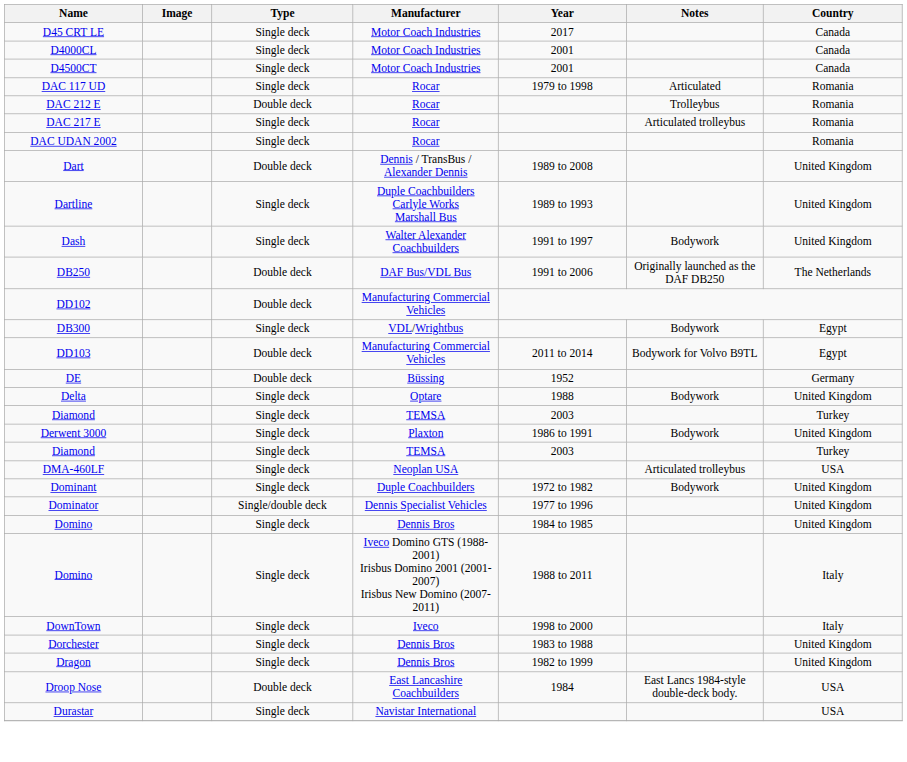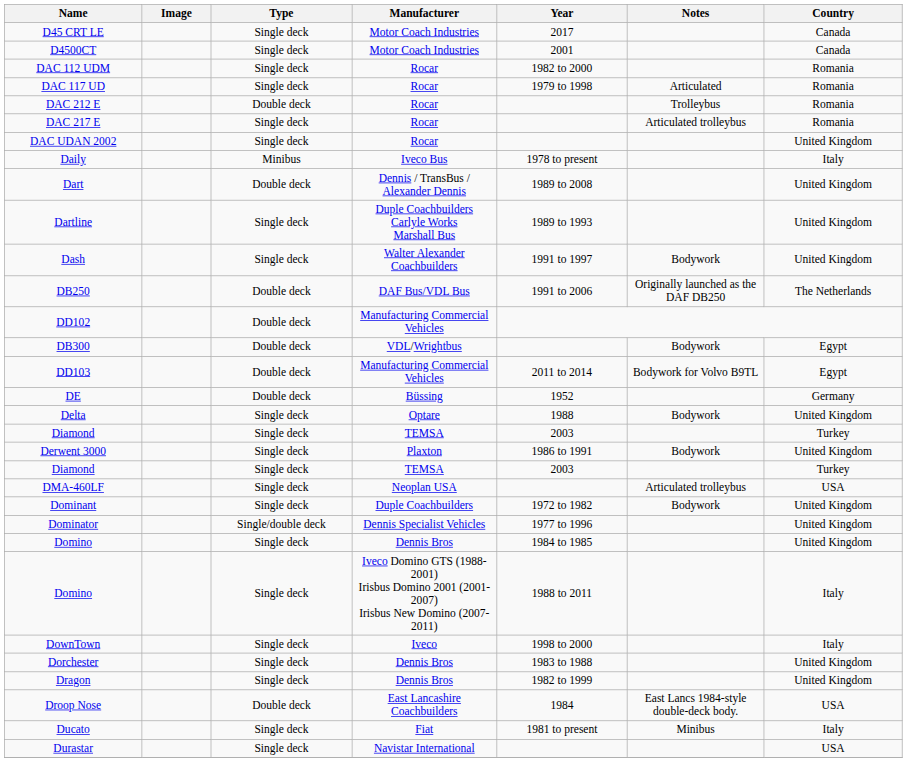 <table class="wikitable sortable sticky-header mw-datatable" style=text-align:center;>
 <tr>
 <th style="width:15em;">Name</th>
 <th style="width:7em;">Image</th>
 <th style="width:15em;">Type</th>
 <th style="width:15em;">Manufacturer</th>
 <th style="width:15em;">Year</th>
 <th class="unsortable", style="width:15em;">Notes</th>
 <th style="width:15em;">Country</th>
 </tr>
 <tr>
 <td><a href='#'>D45 CRT LE</a></td>
 <td></td>
 <td>Single deck</td>
 <td><a href='#'>Motor Coach Industries</a></td>
 <td>2017</td>
 <td></td>
 <td>Canada</td>
 </tr>
 <tr>
-<td><a href='#'>D4000CL</a></td>
+<td><a href='#'>D4500CT</a></td>
 <td></td>
 <td>Single deck</td>
 <td><a href='#'>Motor Coach Industries</a></td>
 <td>2001</td>
 <td></td>
 <td>Canada</td>
 </tr>
 <tr>
-<td><a href='#'>D4500CT</a></td>
+<td><a href='#'>DAC 112 UDM</a></td>
 <td></td>
 <td>Single deck</td>
-<td><a href='#'>Motor Coach Industries</a></td>
-<td>2001</td>
+<td><a href='#'>Rocar</a></td>
+<td>1982 to 2000</td>
 <td></td>
-<td>Canada</td>
+<td>Romania</td>
 </tr>
 <tr>
 <td><a href='#'>DAC 117 UD</a></td>
 <td></td>
 <td>Single deck</td>
 <td><a href='#'>Rocar</a></td>
 <td>1979 to 1998</td>
 <td>Articulated</td>
 <td>Romania</td>
 </tr>
 <tr>
 <td><a href='#'>DAC 212 E</a></td>
 <td></td>
 <td>Double deck</td>
 <td><a href='#'>Rocar</a></td>
 <td></td>
 <td>Trolleybus</td>
 <td>Romania</td>
 </tr>
 <tr>
 <td><a href='#'>DAC 217 E</a></td>
 <td></td>
 <td>Single deck</td>
 <td><a href='#'>Rocar</a></td>
 <td></td>
 <td>Articulated trolleybus</td>
 <td>Romania</td>
 </tr>
 <tr>
 <td><a href='#'>DAC UDAN 2002</a></td>
 <td></td>
 <td>Single deck</td>
 <td><a href='#'>Rocar</a></td>
 <td></td>
 <td></td>
-<td>Romania</td>
+<td>United Kingdom</td>
+</tr>
+<tr>
+<td><a href='#'>Daily</a></td>
+<td></td>
+<td>Minibus</td>
+<td><a href='#'>Iveco Bus</a></td>
+<td>1978 to present</td>
+<td></td>
+<td>Italy</td>
 </tr>
 <tr>
 <td><a href='#'>Dart</a></td>
 <td></td>
 <td>Double deck</td>
 <td><a href='#'>Dennis</a> / TransBus / <a href='#'>Alexander Dennis</a></td>
 <td>1989 to 2008</td>
 <td></td>
 <td>United Kingdom</td>
 </tr>
 <tr>
 <td><a href='#'>Dartline</a></td>
 <td></td>
 <td>Single deck</td>
 <td><a href='#'>Duple Coachbuilders</a><br><a href='#'>Carlyle Works</a><br><a href='#'>Marshall Bus</a></td>
 <td>1989 to 1993</td>
 <td></td>
 <td>United Kingdom</td>
 </tr>
 <tr>
 <td><a href='#'>Dash</a></td>
 <td></td>
 <td>Single deck</td>
 <td><a href='#'>Walter Alexander Coachbuilders</a></td>
 <td>1991 to 1997</td>
 <td>Bodywork</td>
 <td>United Kingdom</td>
 </tr>
 <tr>
 <td><a href='#'>DB250</a></td>
 <td></td>
 <td>Double deck</td>
 <td><a href='#'>DAF Bus/VDL Bus</a></td>
 <td>1991 to 2006</td>
 <td>Originally launched as the DAF DB250</td>
 <td>The Netherlands</td>
 </tr>
 <tr>
 <td><a href='#'>DD102</a></td>
 <td></td>
 <td>Double deck</td>
 <td><a href='#'>Manufacturing Commercial Vehicles</a></td>
 </tr>
 <tr>
 <td><a href='#'>DB300</a></td>
 <td></td>
-<td>Single deck</td>
+<td>Double deck</td>
 <td><a href='#'>VDL</a>/<a href='#'>Wrightbus</a></td>
 <td></td>
 <td>Bodywork</td>
 <td>Egypt</td>
 </tr>
 <tr>
 <td><a href='#'>DD103</a></td>
 <td></td>
 <td>Double deck</td>
 <td><a href='#'>Manufacturing Commercial Vehicles</a></td>
 <td>2011 to 2014</td>
 <td>Bodywork for Volvo B9TL</td>
 <td>Egypt</td>
 </tr>
 <tr>
 <td><a href='#'>DE</a></td>
 <td></td>
 <td>Double deck</td>
 <td><a href='#'>Büssing</a></td>
 <td>1952</td>
 <td></td>
 <td>Germany</td>
 </tr>
 <tr>
 <td><a href='#'>Delta</a></td>
 <td></td>
 <td>Single deck</td>
 <td><a href='#'>Optare</a></td>
 <td>1988</td>
 <td>Bodywork</td>
 <td>United Kingdom</td>
 </tr>
 <tr>
 <td><a href='#'>Diamond</a></td>
 <td></td>
 <td>Single deck</td>
 <td><a href='#'>TEMSA</a></td>
 <td>2003</td>
 <td></td>
 <td>Turkey</td>
 </tr>
 <tr>
 <td><a href='#'>Derwent 3000</a></td>
 <td></td>
 <td>Single deck</td>
 <td><a href='#'>Plaxton</a></td>
 <td>1986 to 1991</td>
 <td>Bodywork</td>
 <td>United Kingdom</td>
 </tr>
 <tr>
 <td><a href='#'>Diamond</a></td>
 <td></td>
 <td>Single deck</td>
 <td><a href='#'>TEMSA</a></td>
 <td>2003</td>
 <td></td>
 <td>Turkey</td>
 </tr>
 <tr>
 <td><a href='#'>DMA-460LF</a></td>
 <td></td>
 <td>Single deck</td>
 <td><a href='#'>Neoplan USA</a></td>
 <td></td>
 <td>Articulated trolleybus</td>
 <td>USA</td>
 </tr>
 <tr>
 <td><a href='#'>Dominant</a></td>
 <td></td>
 <td>Single deck</td>
 <td><a href='#'>Duple Coachbuilders</a></td>
 <td>1972 to 1982</td>
 <td>Bodywork</td>
 <td>United Kingdom</td>
 </tr>
 <tr>
 <td><a href='#'>Dominator</a></td>
 <td></td>
 <td>Single/double deck</td>
 <td><a href='#'>Dennis Specialist Vehicles</a></td>
 <td>1977 to 1996</td>
 <td></td>
 <td>United Kingdom</td>
 </tr>
 <tr>
 <td><a href='#'>Domino</a></td>
 <td></td>
 <td>Single deck</td>
 <td><a href='#'>Dennis Bros</a></td>
 <td>1984 to 1985</td>
 <td></td>
 <td>United Kingdom</td>
 </tr>
 <tr>
 <td><a href='#'>Domino</a></td>
 <td></td>
 <td>Single deck</td>
 <td><a href='#'>Iveco</a> Domino GTS (1988-2001)<br>Irisbus Domino 2001 (2001-2007)<br>Irisbus New Domino (2007-2011)</td>
 <td>1988 to 2011</td>
 <td></td>
 <td>Italy</td>
 </tr>
 <tr>
 <td><a href='#'>DownTown</a></td>
 <td></td>
 <td>Single deck</td>
 <td><a href='#'>Iveco</a></td>
 <td>1998 to 2000</td>
 <td></td>
 <td>Italy</td>
 </tr>
 <tr>
 <td><a href='#'>Dorchester</a></td>
 <td></td>
 <td>Single deck</td>
 <td><a href='#'>Dennis Bros</a></td>
 <td>1983 to 1988</td>
 <td></td>
 <td>United Kingdom</td>
 </tr>
 <tr>
 <td><a href='#'>Dragon</a></td>
 <td></td>
 <td>Single deck</td>
 <td><a href='#'>Dennis Bros</a></td>
 <td>1982 to 1999</td>
 <td></td>
 <td>United Kingdom</td>
 </tr>
 <tr>
 <td><a href='#'>Droop Nose</a></td>
 <td></td>
 <td>Double deck</td>
 <td><a href='#'>East Lancashire Coachbuilders</a></td>
 <td>1984</td>
 <td>East Lancs 1984-style double-deck body.</td>
 <td>USA</td>
 </tr>
 <tr>
+<td><a href='#'>Ducato</a></td>
+<td></td>
+<td>Single deck</td>
+<td><a href='#'>Fiat</a></td>
+<td>1981 to present</td>
+<td>Minibus</td>
+<td>Italy</td>
+</tr>
+<tr>
 <td><a href='#'>Durastar</a></td>
 <td></td>
 <td>Single deck</td>
 <td><a href='#'>Navistar International</a></td>
 <td></td>
 <td></td>
 <td>USA</td>
 </tr>
 <tr>
 </tr>
 </table>
